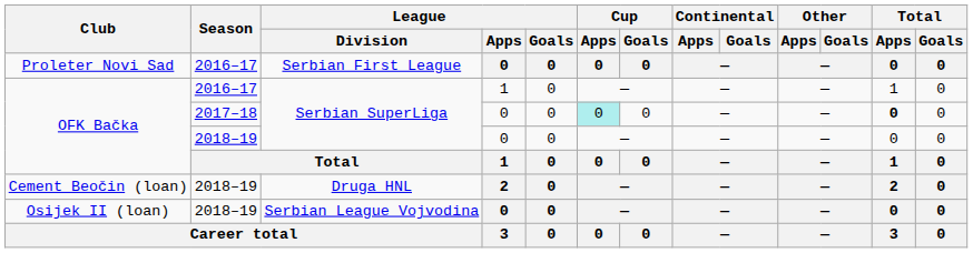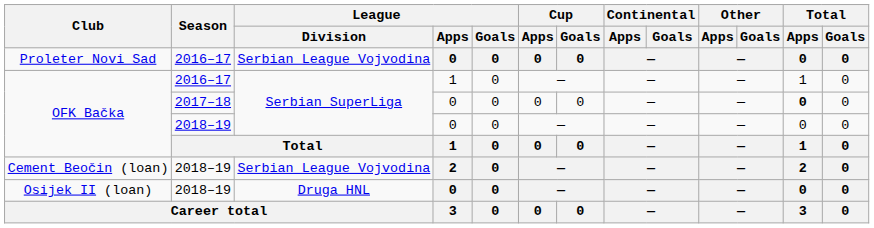 <table class="wikitable" style="text-align:center">
 <tr>
 <th rowspan="2">Club</th>
 <th rowspan="2">Season</th>
 <th colspan="3">League</th>
 <th colspan="2">Cup</th>
 <th colspan="2">Continental</th>
 <th colspan="2">Other</th>
 <th colspan="2">Total</th>
 </tr>
 <tr>
 <th>Division</th>
 <th>Apps</th>
 <th>Goals</th>
 <th>Apps</th>
 <th>Goals</th>
 <th>Apps</th>
 <th>Goals</th>
 <th>Apps</th>
 <th>Goals</th>
 <th>Apps</th>
 <th>Goals</th>
 </tr>
 <tr>
 <td><a href='#'>Proleter Novi Sad</a></td>
 <td><a href='#'>2016–17</a></td>
-<td><a href='#'>Serbian First League</a></td>
+<td><a href='#'>Serbian League Vojvodina</a></td>
 <th>0</th>
 <th>0</th>
 <th>0</th>
 <th>0</th>
 <th colspan="2">—</th>
 <th colspan="2">—</th>
 <th>0</th>
 <th>0</th>
 </tr>
 <tr>
 <td rowspan="4"><a href='#'>OFK Bačka</a></td>
 <td><a href='#'>2016–17</a></td>
 <td rowspan=3><a href='#'>Serbian SuperLiga</a></td>
 <td>1</td>
 <td>0</td>
 <td colspan="2">—</td>
 <td colspan="2">—</td>
 <td colspan="2">—</td>
 <td>1</td>
 <td>0</td>
 </tr>
 <tr>
 <td><a href='#'>2017–18</a></td>
 <td>0</td>
 <td>0</td>
-<td style="background: paleturquoise;">0</td>
+<td>0</td>
 <td>0</td>
 <td colspan="2">—</td>
 <td colspan="2">—</td>
 <td><strong>0</strong></td>
 <td>0</td>
 </tr>
 <tr>
 <td><a href='#'>2018–19</a></td>
 <td>0</td>
 <td>0</td>
 <td colspan="2">—</td>
 <td colspan="2">—</td>
 <td colspan="2">—</td>
 <td>0</td>
 <td>0</td>
 </tr>
 <tr>
 <th colspan="2">Total</th>
 <th>1</th>
 <th>0</th>
 <th>0</th>
 <th>0</th>
 <th colspan="2">—</th>
 <th colspan="2">—</th>
 <th>1</th>
 <th>0</th>
 </tr>
 <tr>
 <td><a href='#'>Cement Beočin</a> (loan)</td>
 <td>2018–19</td>
-<td><a href='#'>Druga HNL</a></td>
+<td><a href='#'>Serbian League Vojvodina</a></td>
 <th>2</th>
 <th>0</th>
 <th colspan="2">—</th>
 <th colspan="2">—</th>
 <th colspan="2">—</th>
 <th>2</th>
 <th>0</th>
 </tr>
 <tr>
 <td><a href='#'>Osijek II</a> (loan)</td>
 <td>2018–19</td>
-<td><a href='#'>Serbian League Vojvodina</a></td>
+<td><a href='#'>Druga HNL</a></td>
 <th>0</th>
 <th>0</th>
 <th colspan="2">—</th>
 <th colspan="2">—</th>
 <th colspan="2">—</th>
 <th>0</th>
 <th>0</th>
 </tr>
 <tr>
 <th colspan="3">Career total</th>
 <th>3</th>
 <th>0</th>
 <th>0</th>
 <th>0</th>
 <th colspan="2">—</th>
 <th colspan="2">—</th>
 <th>3</th>
 <th>0</th>
 </tr>
 </table>
